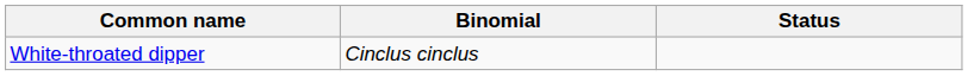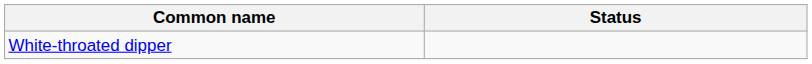 <table width=60% class="wikitable">
 <tr>
 <th width=35%>Common name</th>
-<th width=33%>Binomial</th>
 <th width=32%>Status</th>
 </tr>
 <tr>
 <td><a href='#'>White-throated dipper</a></td>
-<td><em>Cinclus cinclus</em></td>
 <td></td>
 </tr>
 </table>
